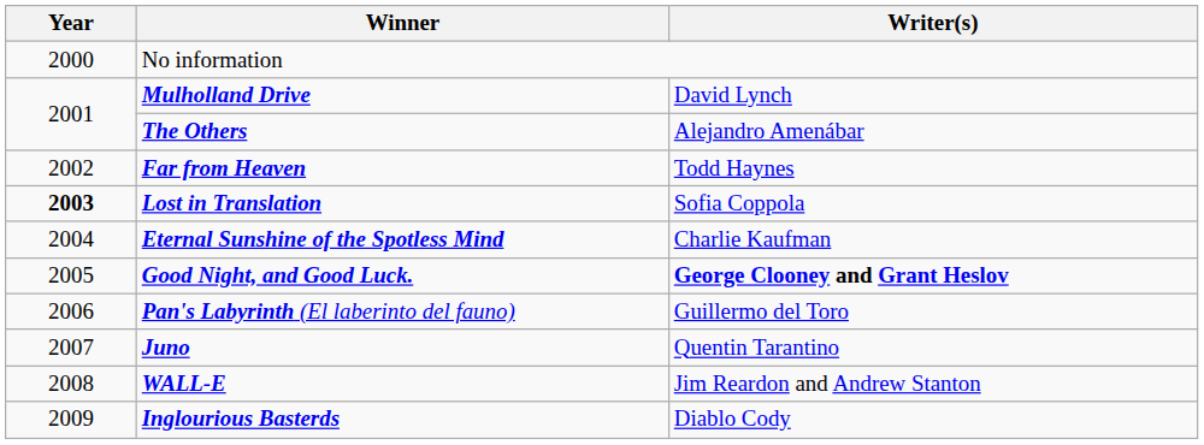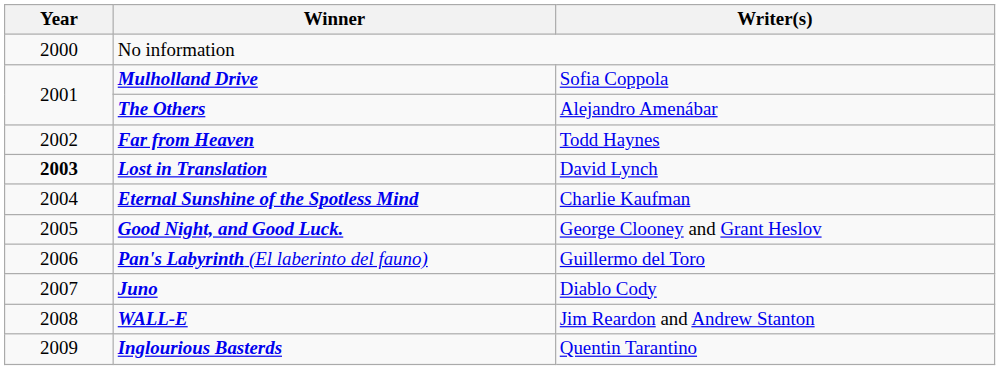 <table class="wikitable" width="95%" cellpadding="5">
 <tr>
 <th width="100"><strong>Year</strong></th>
 <th width="450"><strong>Winner</strong></th>
 <th width="450"><strong>Writer(s)</strong></th>
 </tr>
 <tr>
 <td style="text-align:center;">2000</td>
 <td colspan="2">No information</td>
 </tr>
 <tr>
 <td rowspan="2" style="text-align:center;">2001</td>
 <td><strong><em><a href='#'>Mulholland Drive</a></em></strong></td>
-<td><a href='#'>David Lynch</a></td>
+<td><a href='#'>Sofia Coppola</a></td>
 </tr>
 <tr>
 <td><strong><em><a href='#'>The Others</a></em></strong></td>
 <td><a href='#'>Alejandro Amenábar</a></td>
 </tr>
 <tr>
 <td style="text-align:center;">2002</td>
 <td><strong><em><a href='#'>Far from Heaven</a></em></strong></td>
 <td><a href='#'>Todd Haynes</a></td>
 </tr>
 <tr>
 <td style="text-align:center;"><strong>2003</strong></td>
 <td><strong><em><a href='#'>Lost in Translation</a></em></strong></td>
-<td><a href='#'>Sofia Coppola</a></td>
+<td><a href='#'>David Lynch</a></td>
 </tr>
 <tr>
 <td style="text-align:center;">2004</td>
 <td><strong><em><a href='#'>Eternal Sunshine of the Spotless Mind</a></em></strong></td>
 <td><a href='#'>Charlie Kaufman</a></td>
 </tr>
 <tr>
 <td style="text-align:center;">2005</td>
 <td><strong><em><a href='#'>Good Night, and Good Luck.</a></em></strong></td>
-<td><strong><a href='#'>George Clooney</a> and <a href='#'>Grant Heslov</a></strong></td>
+<td><a href='#'>George Clooney</a> and <a href='#'>Grant Heslov</a></td>
 </tr>
 <tr>
 <td style="text-align:center;">2006</td>
 <td><em><a href='#'><strong>Pan's Labyrinth</strong> (El laberinto del fauno)</a></em></td>
 <td><a href='#'>Guillermo del Toro</a></td>
 </tr>
 <tr>
 <td style="text-align:center;">2007</td>
 <td><strong><em><a href='#'>Juno</a></em></strong></td>
-<td><a href='#'>Quentin Tarantino</a></td>
+<td><a href='#'>Diablo Cody</a></td>
 </tr>
 <tr>
 <td style="text-align:center;">2008</td>
 <td><strong><em><a href='#'>WALL-E</a></em></strong></td>
 <td><a href='#'>Jim Reardon</a> and <a href='#'>Andrew Stanton</a></td>
 </tr>
 <tr>
 <td style="text-align:center;">2009</td>
 <td><strong><em><a href='#'>Inglourious Basterds</a></em></strong></td>
-<td><a href='#'>Diablo Cody</a></td>
+<td><a href='#'>Quentin Tarantino</a></td>
 </tr>
 </table>
